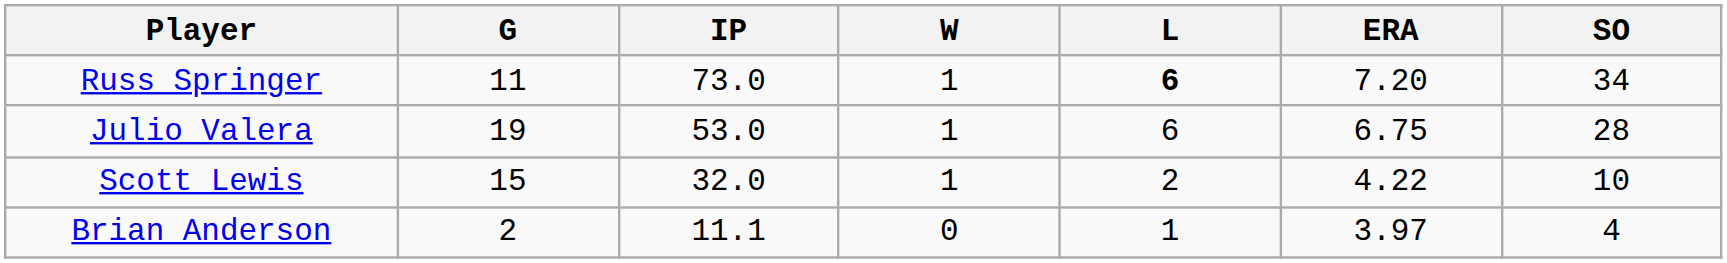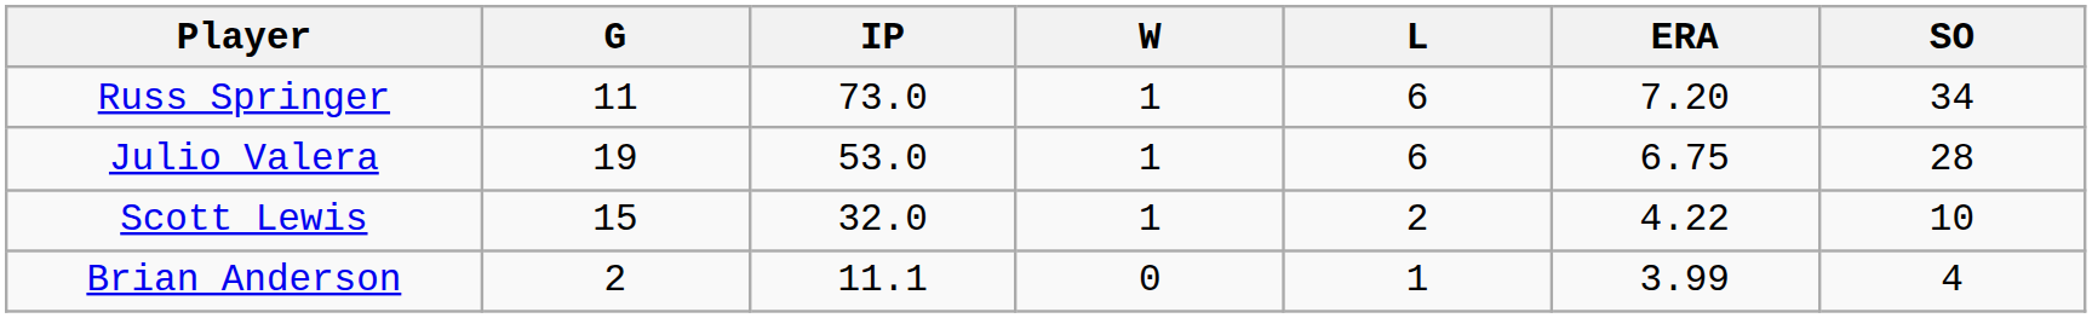 <table class="wikitable sortable">
 <tr>
 <th bgcolor="#DDDDFF" width="16%">Player</th>
 <th bgcolor="#DDDDFF" width="9%">G</th>
 <th bgcolor="#DDDDFF" width="9%">IP</th>
 <th bgcolor="#DDDDFF" width="9%">W</th>
 <th bgcolor="#DDDDFF" width="9%">L</th>
 <th bgcolor="#DDDDFF" width="9%">ERA</th>
 <th bgcolor="#DDDDFF" width="9%">SO</th>
 </tr>
 <tr align=center>
 <td><a href='#'>Russ Springer</a></td>
 <td>11</td>
 <td>73.0</td>
 <td>1</td>
-<td><strong>6</strong></td>
+<td>6</td>
 <td>7.20</td>
 <td>34</td>
 </tr>
 <tr align=center>
 <td><a href='#'>Julio Valera</a></td>
 <td>19</td>
 <td>53.0</td>
 <td>1</td>
 <td>6</td>
 <td>6.75</td>
 <td>28</td>
 </tr>
 <tr align=center>
 <td><a href='#'>Scott Lewis</a></td>
 <td>15</td>
 <td>32.0</td>
 <td>1</td>
 <td>2</td>
 <td>4.22</td>
 <td>10</td>
 </tr>
 <tr align=center>
 <td><a href='#'>Brian Anderson</a></td>
 <td>2</td>
 <td>11.1</td>
 <td>0</td>
 <td>1</td>
-<td>3.97</td>
+<td>3.99</td>
 <td>4</td>
 </tr>
 </table>
